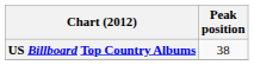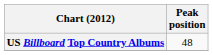 <table class="wikitable plainrowheaders">
 <tr>
 <th>Chart (2012)</th>
 <th>Peak<br>position</th>
 </tr>
 <tr>
 <th scope="row">US <em><a href='#'>Billboard</a></em> <a href='#'>Top Country Albums</a></th>
-<td align="center">38</td>
+<td align="center">48</td>
 </tr>
 <tr>
 </tr>
 </table>
